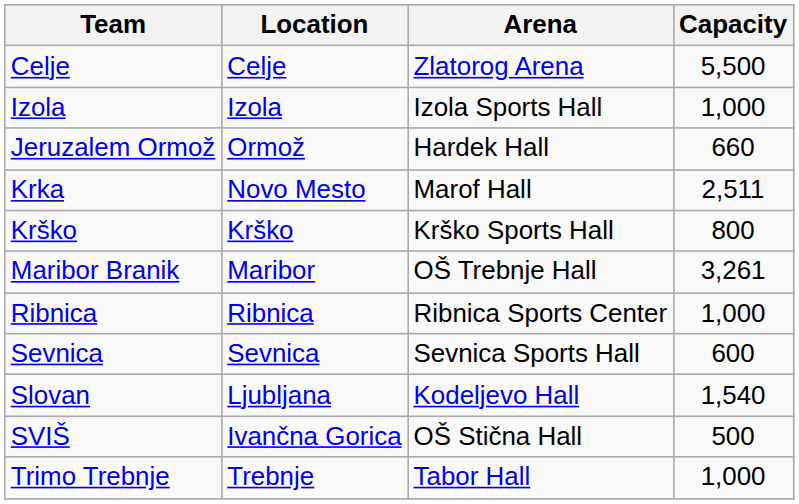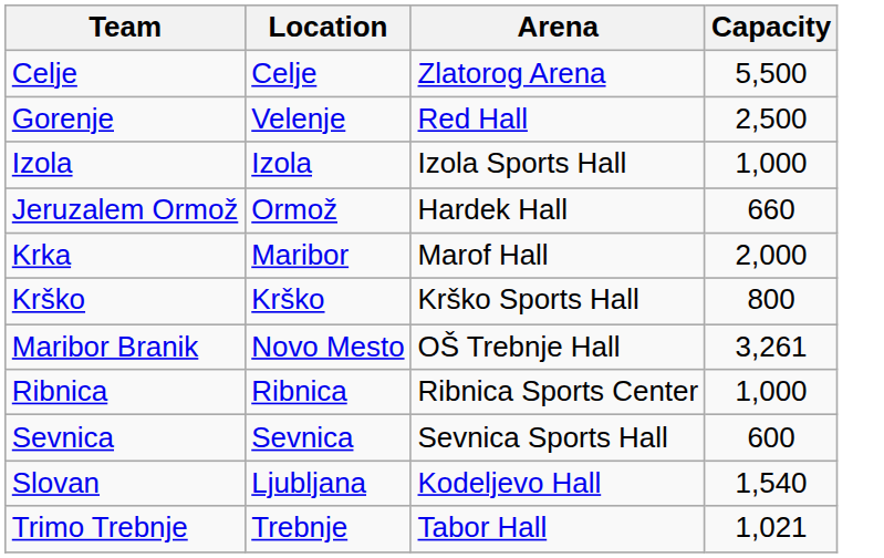 <table class="wikitable sortable" style="text-align: left;">
 <tr>
 <th>Team</th>
 <th>Location</th>
 <th>Arena</th>
 <th>Capacity</th>
 </tr>
 <tr>
 <td><a href='#'>Celje</a></td>
 <td><a href='#'>Celje</a></td>
 <td><a href='#'>Zlatorog Arena</a></td>
 <td align="center">5,500</td>
+</tr>
+<tr>
+<td><a href='#'>Gorenje</a></td>
+<td><a href='#'>Velenje</a></td>
+<td><a href='#'>Red Hall</a></td>
+<td align="center">2,500</td>
 </tr>
 <tr>
 <td><a href='#'>Izola</a></td>
 <td><a href='#'>Izola</a></td>
 <td>Izola Sports Hall</td>
 <td align="center">1,000</td>
 </tr>
 <tr>
 <td><a href='#'>Jeruzalem Ormož</a></td>
 <td><a href='#'>Ormož</a></td>
 <td>Hardek Hall</td>
 <td align="center">660</td>
 </tr>
 <tr>
 <td><a href='#'>Krka</a></td>
-<td><a href='#'>Novo Mesto</a></td>
+<td><a href='#'>Maribor</a></td>
 <td>Marof Hall</td>
-<td align="center">2,511</td>
+<td align="center">2,000</td>
 </tr>
 <tr>
 <td><a href='#'>Krško</a></td>
 <td><a href='#'>Krško</a></td>
 <td>Krško Sports Hall</td>
 <td align="center">800</td>
 </tr>
 <tr>
 <td><a href='#'>Maribor Branik</a></td>
-<td><a href='#'>Maribor</a></td>
+<td><a href='#'>Novo Mesto</a></td>
 <td>OŠ Trebnje Hall</td>
 <td align="center">3,261</td>
 </tr>
 <tr>
 <td><a href='#'>Ribnica</a></td>
 <td><a href='#'>Ribnica</a></td>
 <td>Ribnica Sports Center</td>
 <td align="center">1,000</td>
 </tr>
 <tr>
 <td><a href='#'>Sevnica</a></td>
 <td><a href='#'>Sevnica</a></td>
 <td>Sevnica Sports Hall</td>
 <td align="center">600</td>
 </tr>
 <tr>
 <td><a href='#'>Slovan</a></td>
 <td><a href='#'>Ljubljana</a></td>
 <td><a href='#'>Kodeljevo Hall</a></td>
 <td align="center">1,540</td>
 </tr>
 <tr>
-<td><a href='#'>SVIŠ</a></td>
-<td><a href='#'>Ivančna Gorica</a></td>
-<td>OŠ Stična Hall</td>
-<td align="center">500</td>
-</tr>
-<tr>
 <td><a href='#'>Trimo Trebnje</a></td>
 <td><a href='#'>Trebnje</a></td>
 <td><a href='#'>Tabor Hall</a></td>
-<td align="center">1,000</td>
+<td align="center">1,021</td>
 </tr>
 </table>
